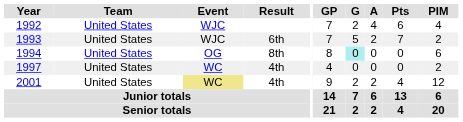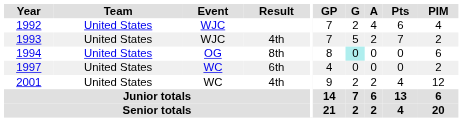 <table border="0" cellpadding="1" cellspacing="0" ID="Table3" style="text-align:center; width:40em">
 <tr ALIGN="center" bgcolor="#e0e0e0">
 <th>Year</th>
 <th>Team</th>
 <th>Event</th>
 <th>Result</th>
 <th rowspan="99" bgcolor="#ffffff"></th>
 <th>GP</th>
 <th>G</th>
 <th>A</th>
 <th>Pts</th>
 <th>PIM</th>
 </tr>
 <tr>
 <td><a href='#'>1992</a></td>
 <td><a href='#'>United States</a></td>
 <td><a href='#'>WJC</a></td>
 <td></td>
 <td>7</td>
 <td>2</td>
 <td>4</td>
 <td>6</td>
 <td>4</td>
 </tr>
 <tr bgcolor="#f0f0f0">
 <td><a href='#'>1993</a></td>
 <td>United States</td>
 <td>WJC</td>
-<td>6th</td>
+<td>4th</td>
 <td>7</td>
 <td>5</td>
 <td>2</td>
 <td>7</td>
 <td>2</td>
 </tr>
 <tr>
 <td><a href='#'>1994</a></td>
 <td><a href='#'>United States</a></td>
 <td><a href='#'>OG</a></td>
 <td>8th</td>
 <td>8</td>
 <td style="background: paleturquoise;">0</td>
 <td>0</td>
 <td>0</td>
 <td>6</td>
 </tr>
 <tr bgcolor="#f0f0f0">
 <td><a href='#'>1997</a></td>
 <td>United States</td>
 <td><a href='#'>WC</a></td>
-<td>4th</td>
+<td>6th</td>
 <td>4</td>
 <td>0</td>
 <td>0</td>
 <td>0</td>
 <td>2</td>
 </tr>
 <tr>
 <td><a href='#'>2001</a></td>
 <td>United States</td>
-<td style="background: khaki;">WC</td>
+<td>WC</td>
 <td>4th</td>
 <td>9</td>
 <td>2</td>
 <td>2</td>
 <td>4</td>
 <td>12</td>
 </tr>
 <tr bgcolor="#e0e0e0">
 <th colspan="4">Junior totals</th>
 <th>14</th>
 <th>7</th>
 <th>6</th>
 <th>13</th>
 <th>6</th>
 </tr>
 <tr bgcolor="#e0e0e0">
 <th colspan="4">Senior totals</th>
 <th>21</th>
 <th>2</th>
 <th>2</th>
 <th>4</th>
 <th>20</th>
 </tr>
 </table>
